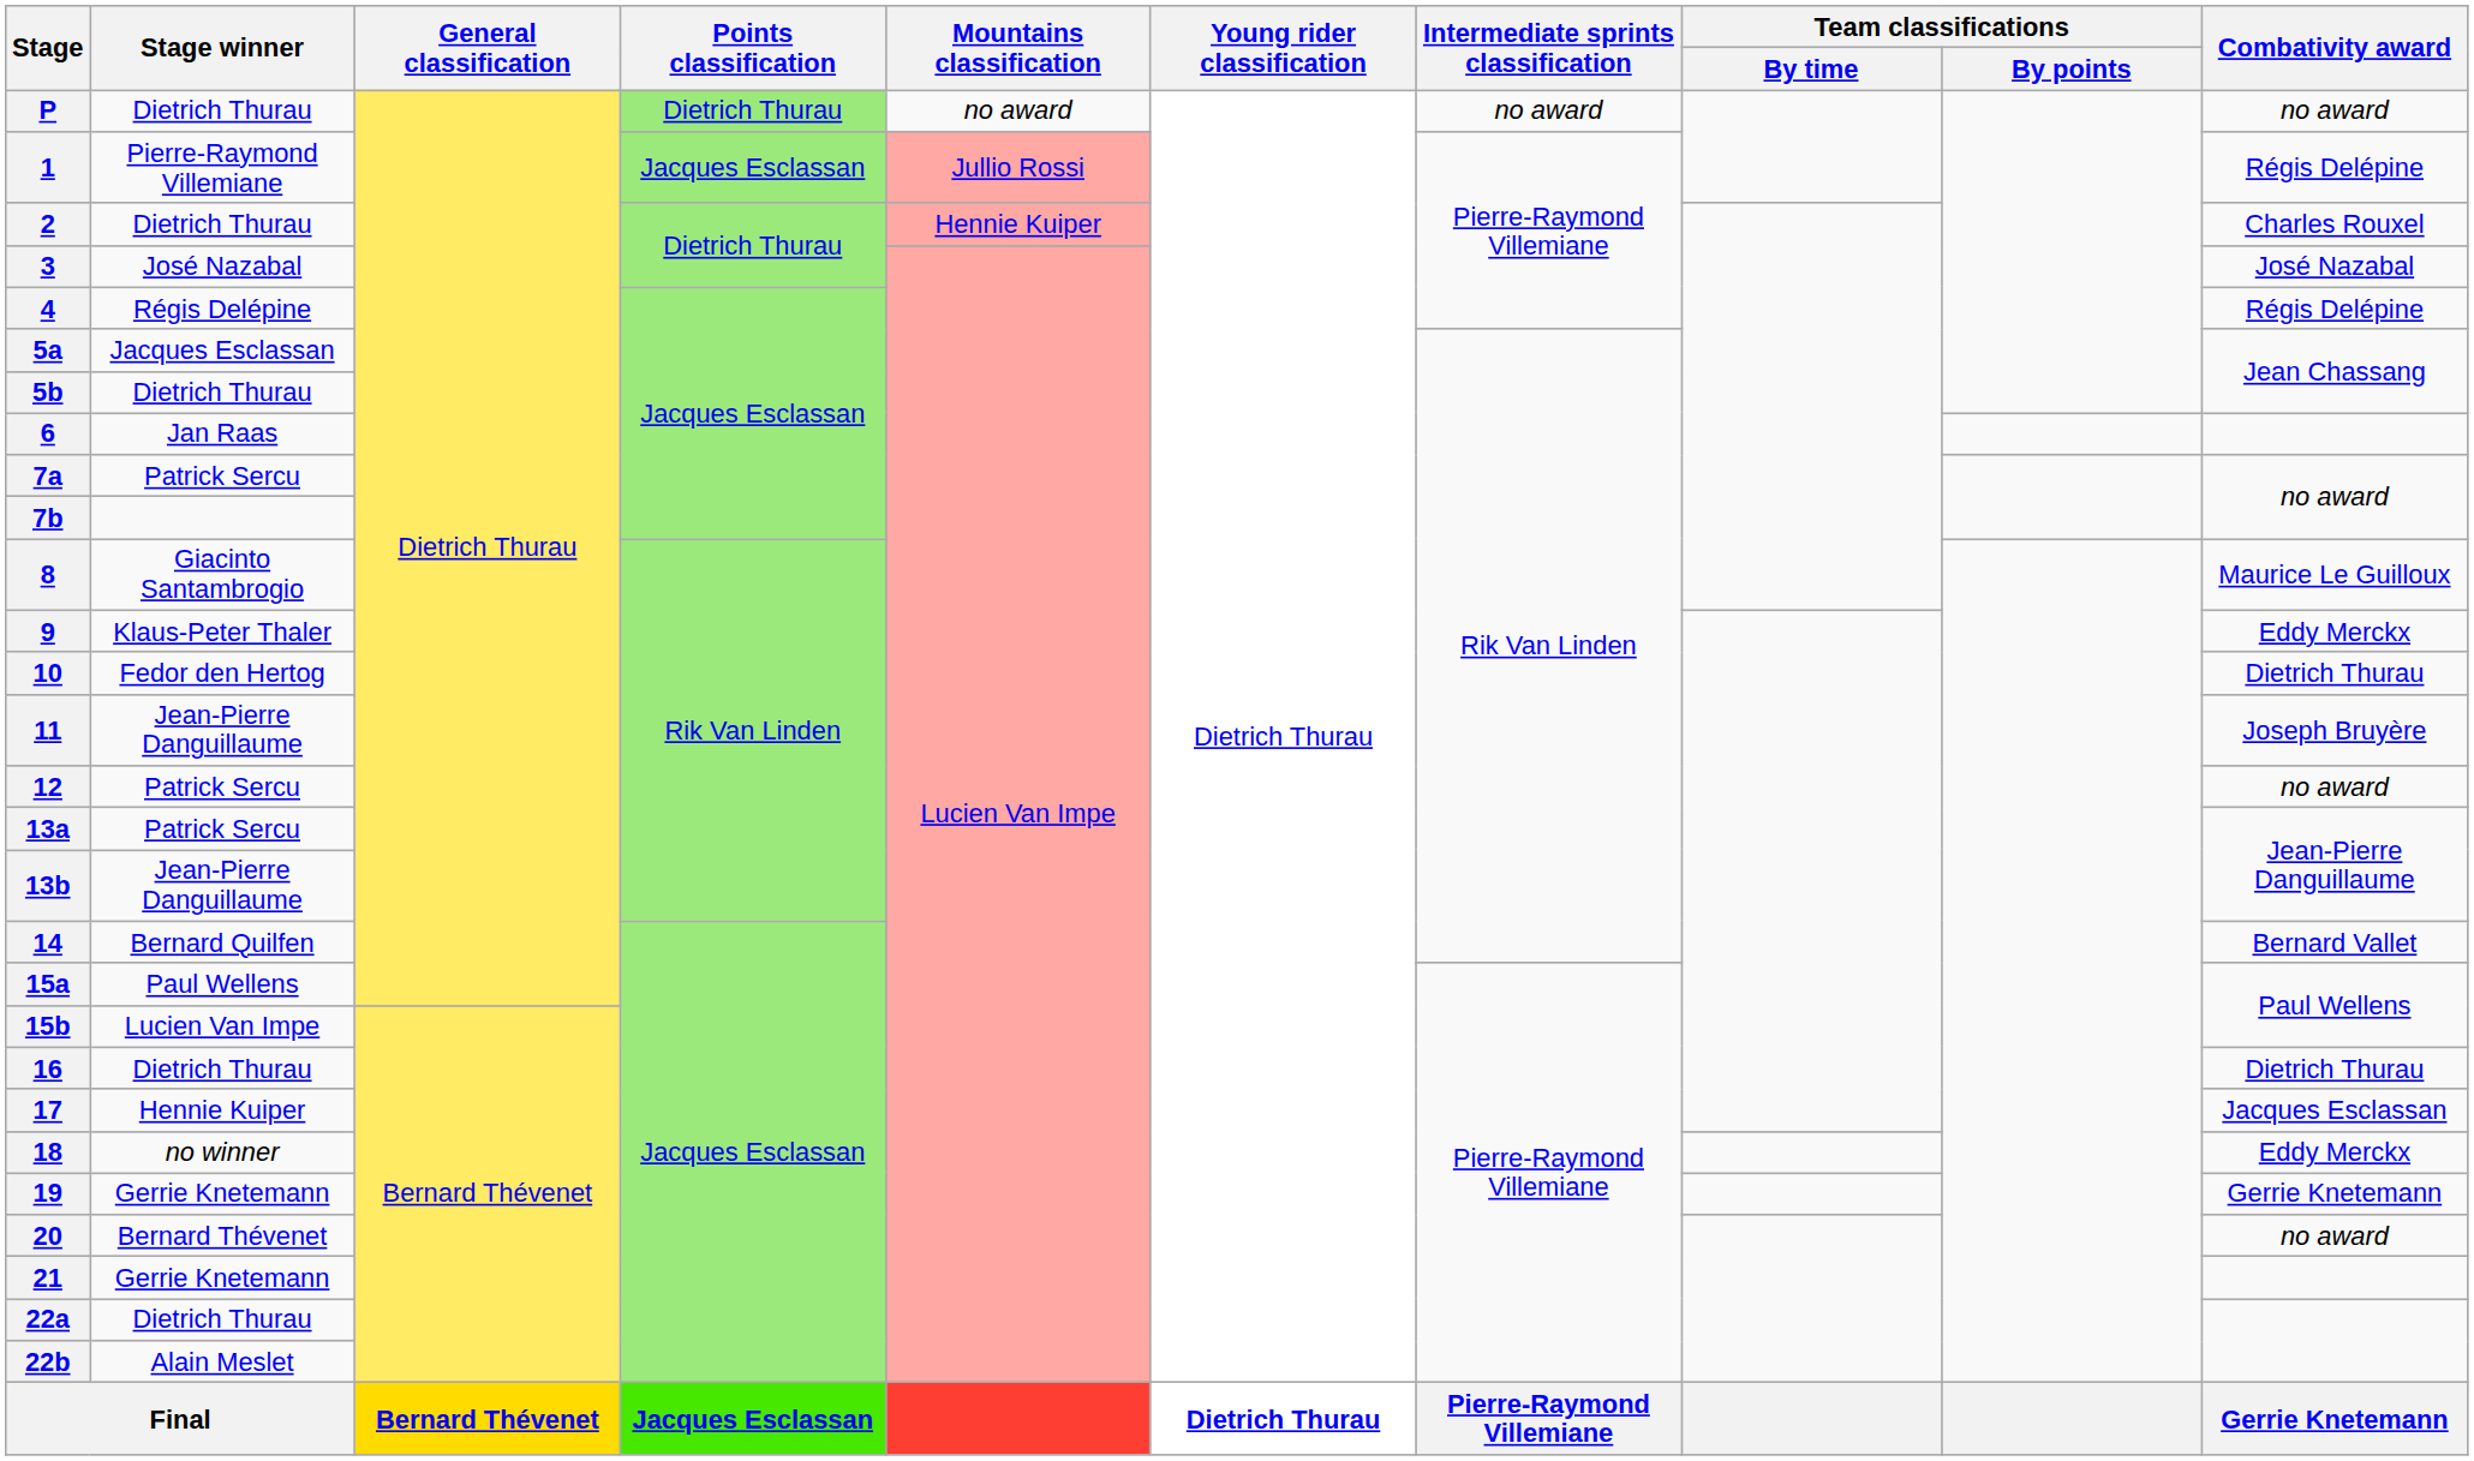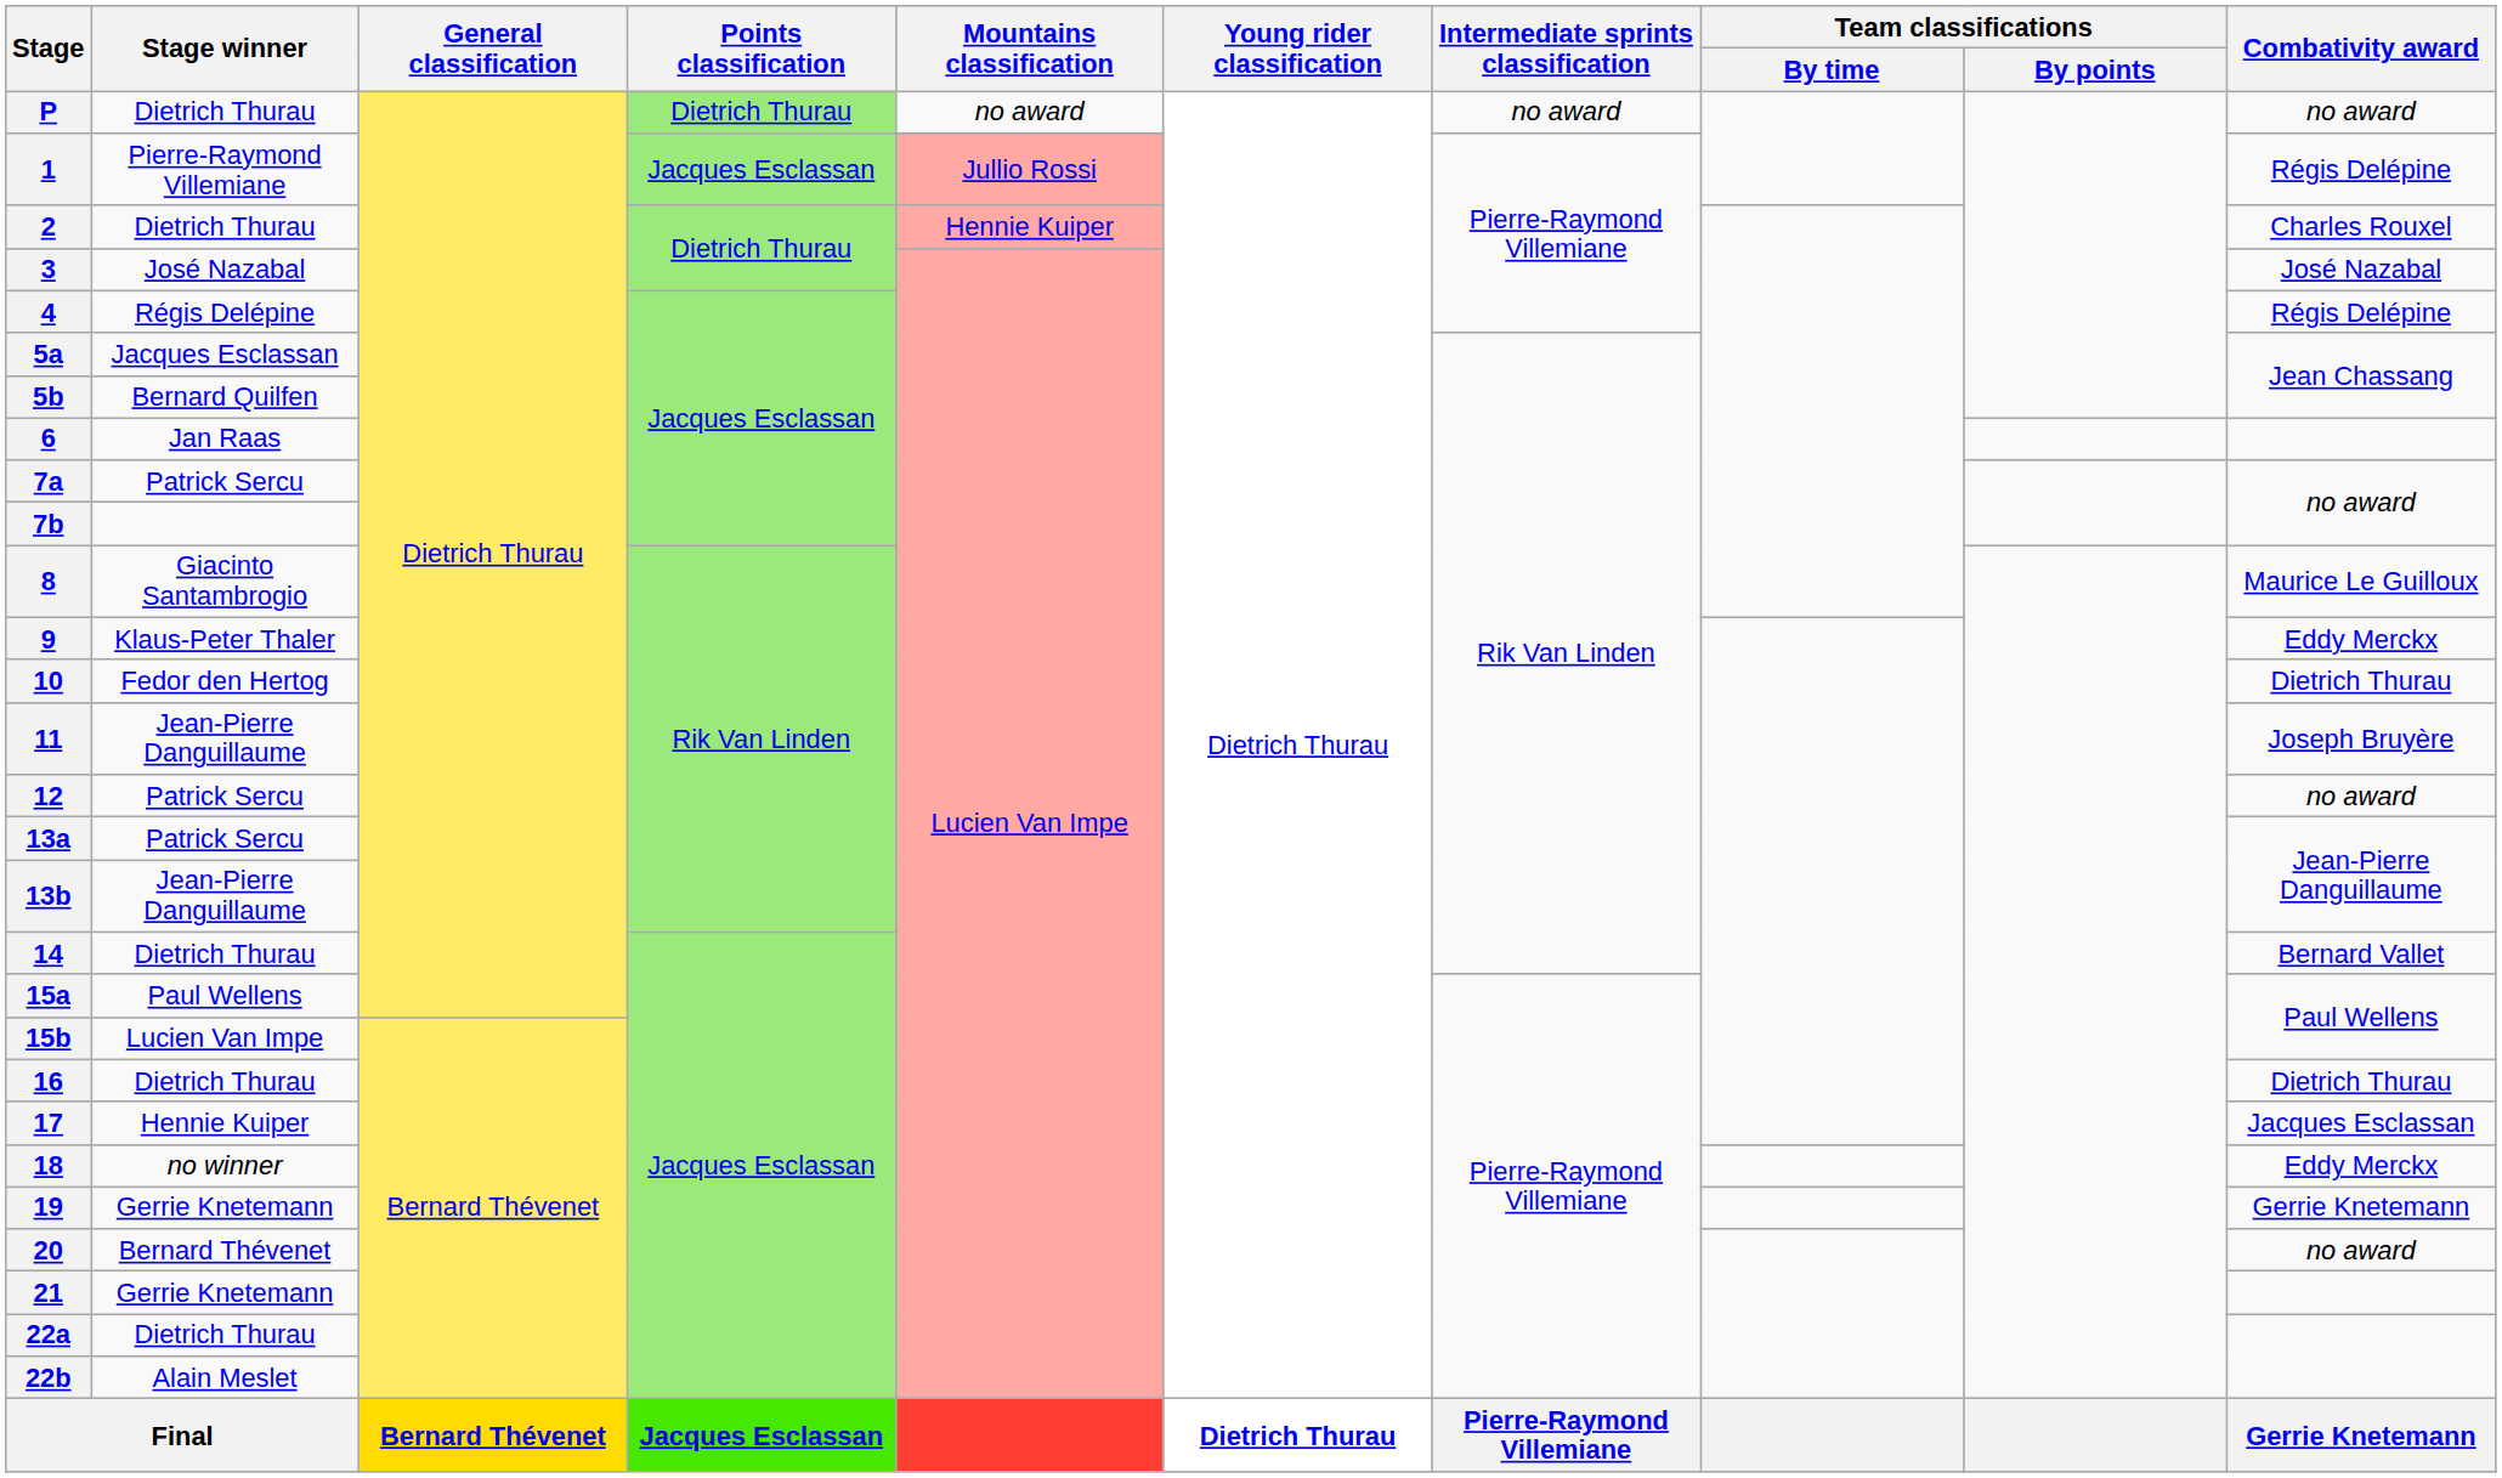 <table class="wikitable" style="text-align:center; font-size:smaller; clear:both;">
 <tr>
 <th scope="col" style="width:1%;" rowspan="2">Stage</th>
 <th scope="col" style="width:11%;" rowspan="2">Stage winner</th>
 <th scope="col" style="width:11%;" rowspan="2"><a href='#'>General classification</a><br></th>
 <th scope="col" style="width:11%;" rowspan="2"><a href='#'>Points classification</a><br></th>
 <th scope="col" style="width:11%;" rowspan="2"><a href='#'>Mountains classification</a><br></th>
 <th scope="col" style="width:11%;" rowspan="2"><a href='#'>Young rider classification</a><br></th>
 <th scope="col" style="width:11%;" rowspan="2"><a href='#'>Intermediate sprints classification</a></th>
 <th scope="col" style="width:18%;" colspan="2">Team classifications</th>
 <th scope="col" style="width:11%;" rowspan="2"><a href='#'>Combativity award</a></th>
 </tr>
 <tr>
 <th scope="col" style="width:11%;"><a href='#'>By time</a></th>
 <th scope="col" style="width:11%;"><a href='#'>By points</a></th>
 </tr>
 <tr>
 <th scope="row"><a href='#'>P</a></th>
 <td><a href='#'>Dietrich Thurau</a></td>
 <td style="background:#FFEB64;" rowspan="19"><a href='#'>Dietrich Thurau</a></td>
 <td style="background:#9CE97B;"><a href='#'>Dietrich Thurau</a></td>
 <td><em>no award</em></td>
 <td style="background:white;" rowspan="28"><a href='#'>Dietrich Thurau</a></td>
 <td><em>no award</em></td>
 <td rowspan="2"></td>
 <td rowspan="7"></td>
 <td><em>no award</em></td>
 </tr>
 <tr>
 <th scope="row"><a href='#'>1</a></th>
 <td><a href='#'>Pierre-Raymond Villemiane</a></td>
 <td style="background:#9CE97B;"><a href='#'>Jacques Esclassan</a></td>
 <td style="background:#FFA8A4;"><a href='#'>Jullio Rossi</a></td>
 <td rowspan="4"><a href='#'>Pierre-Raymond Villemiane</a></td>
 <td><a href='#'>Régis Delépine</a></td>
 </tr>
 <tr>
 <th scope="row"><a href='#'>2</a></th>
 <td><a href='#'>Dietrich Thurau</a></td>
 <td style="background:#9CE97B;" rowspan="2"><a href='#'>Dietrich Thurau</a></td>
 <td style="background:#FFA8A4;"><a href='#'>Hennie Kuiper</a></td>
 <td rowspan="9"></td>
 <td><a href='#'>Charles Rouxel</a></td>
 </tr>
 <tr>
 <th scope="row"><a href='#'>3</a></th>
 <td><a href='#'>José Nazabal</a></td>
 <td style="background:#FFA8A4;" rowspan="25"><a href='#'>Lucien Van Impe</a></td>
 <td><a href='#'>José Nazabal</a></td>
 </tr>
 <tr>
 <th scope="row"><a href='#'>4</a></th>
 <td><a href='#'>Régis Delépine</a></td>
 <td style="background:#9CE97B;" rowspan="6"><a href='#'>Jacques Esclassan</a></td>
 <td><a href='#'>Régis Delépine</a></td>
 </tr>
 <tr>
 <th scope="row"><a href='#'>5a</a></th>
 <td><a href='#'>Jacques Esclassan</a></td>
 <td rowspan="13"><a href='#'>Rik Van Linden</a></td>
 <td rowspan="2"><a href='#'>Jean Chassang</a></td>
 </tr>
 <tr>
 <th scope="row"><a href='#'>5b</a></th>
-<td><a href='#'>Dietrich Thurau</a></td>
+<td><a href='#'>Bernard Quilfen</a></td>
 </tr>
 <tr>
 <th scope="row"><a href='#'>6</a></th>
 <td><a href='#'>Jan Raas</a></td>
 <td></td>
 <td></td>
 </tr>
 <tr>
 <th scope="row"><a href='#'>7a</a></th>
 <td><a href='#'>Patrick Sercu</a></td>
 <td rowspan="2"></td>
 <td rowspan="2"><em>no award</em></td>
 </tr>
 <tr>
 <th scope="row"><a href='#'>7b</a></th>
 <td></td>
 </tr>
 <tr>
 <th scope="row"><a href='#'>8</a></th>
 <td><a href='#'>Giacinto Santambrogio</a></td>
 <td style="background:#9CE97B;" rowspan="7"><a href='#'>Rik Van Linden</a></td>
 <td rowspan="18"></td>
 <td><a href='#'>Maurice Le Guilloux</a></td>
 </tr>
 <tr>
 <th scope="row"><a href='#'>9</a></th>
 <td><a href='#'>Klaus-Peter Thaler</a></td>
 <td rowspan="11"></td>
 <td><a href='#'>Eddy Merckx</a></td>
 </tr>
 <tr>
 <th scope="row"><a href='#'>10</a></th>
 <td><a href='#'>Fedor den Hertog</a></td>
 <td><a href='#'>Dietrich Thurau</a></td>
 </tr>
 <tr>
 <th scope="row"><a href='#'>11</a></th>
 <td><a href='#'>Jean-Pierre Danguillaume</a></td>
 <td><a href='#'>Joseph Bruyère</a></td>
 </tr>
 <tr>
 <th scope="row"><a href='#'>12</a></th>
 <td><a href='#'>Patrick Sercu</a></td>
 <td><em>no award</em></td>
 </tr>
 <tr>
 <th scope="row"><a href='#'>13a</a></th>
 <td><a href='#'>Patrick Sercu</a></td>
 <td rowspan="2"><a href='#'>Jean-Pierre Danguillaume</a></td>
 </tr>
 <tr>
 <th scope="row"><a href='#'>13b</a></th>
 <td><a href='#'>Jean-Pierre Danguillaume</a></td>
 </tr>
 <tr>
 <th scope="row"><a href='#'>14</a></th>
-<td><a href='#'>Bernard Quilfen</a></td>
+<td><a href='#'>Dietrich Thurau</a></td>
 <td style="background:#9CE97B;" rowspan="11"><a href='#'>Jacques Esclassan</a></td>
 <td><a href='#'>Bernard Vallet</a></td>
 </tr>
 <tr>
 <th scope="row"><a href='#'>15a</a></th>
 <td><a href='#'>Paul Wellens</a></td>
 <td rowspan="10"><a href='#'>Pierre-Raymond Villemiane</a></td>
 <td rowspan="2"><a href='#'>Paul Wellens</a></td>
 </tr>
 <tr>
 <th scope="row"><a href='#'>15b</a></th>
 <td><a href='#'>Lucien Van Impe</a></td>
 <td style="background:#FFEB64;" rowspan="9"><a href='#'>Bernard Thévenet</a></td>
 </tr>
 <tr>
 <th scope="row"><a href='#'>16</a></th>
 <td><a href='#'>Dietrich Thurau</a></td>
 <td><a href='#'>Dietrich Thurau</a></td>
 </tr>
 <tr>
 <th scope="row"><a href='#'>17</a></th>
 <td><a href='#'>Hennie Kuiper</a></td>
 <td><a href='#'>Jacques Esclassan</a></td>
 </tr>
 <tr>
 <th scope="row"><a href='#'>18</a></th>
 <td><em>no winner</em></td>
 <td></td>
 <td><a href='#'>Eddy Merckx</a></td>
 </tr>
 <tr>
 <th scope="row"><a href='#'>19</a></th>
 <td><a href='#'>Gerrie Knetemann</a></td>
 <td></td>
 <td><a href='#'>Gerrie Knetemann</a></td>
 </tr>
 <tr>
 <th scope="row"><a href='#'>20</a></th>
 <td><a href='#'>Bernard Thévenet</a></td>
 <td rowspan="4"></td>
 <td><em>no award</em></td>
 </tr>
 <tr>
 <th scope="row"><a href='#'>21</a></th>
 <td><a href='#'>Gerrie Knetemann</a></td>
 <td></td>
 </tr>
 <tr>
 <th scope="row"><a href='#'>22a</a></th>
 <td><a href='#'>Dietrich Thurau</a></td>
 <td rowspan="2"></td>
 </tr>
 <tr>
 <th scope="row"><a href='#'>22b</a></th>
 <td><a href='#'>Alain Meslet</a></td>
 </tr>
 <tr>
 <th scope="row" colspan="2">Final</th>
 <th style="background:#FFDB00;"><a href='#'>Bernard Thévenet</a></th>
 <th style="background:#46E800;"><a href='#'>Jacques Esclassan</a></th>
 <th style="background:#FF3E33;"></th>
 <th style="background:white;"><a href='#'>Dietrich Thurau</a></th>
 <th><a href='#'>Pierre-Raymond Villemiane</a></th>
 <th></th>
 <th></th>
 <th><a href='#'>Gerrie Knetemann</a></th>
 </tr>
 </table>
